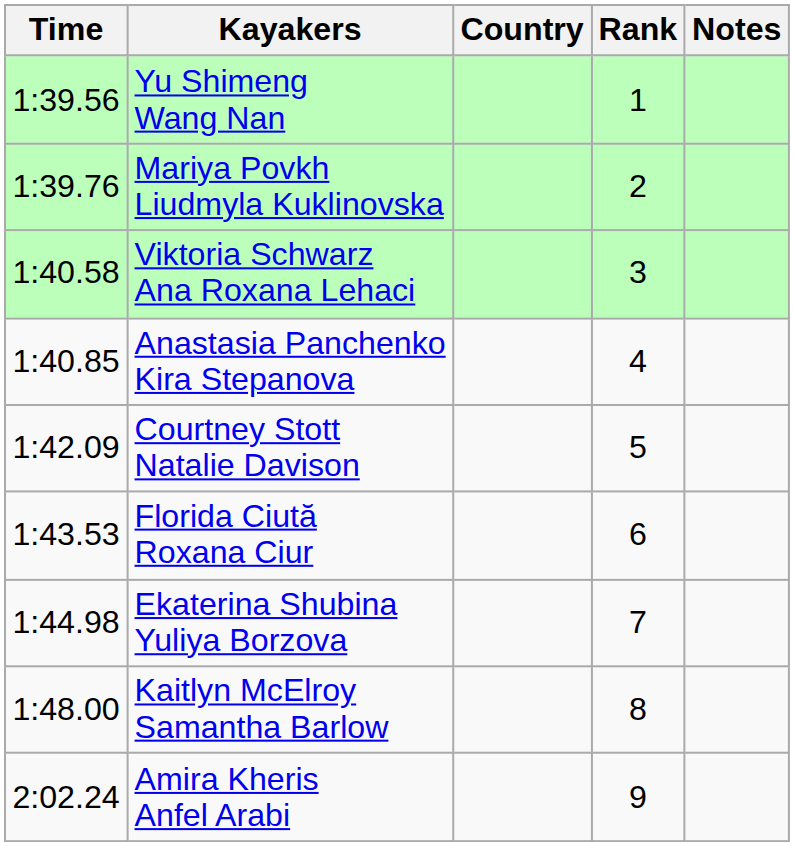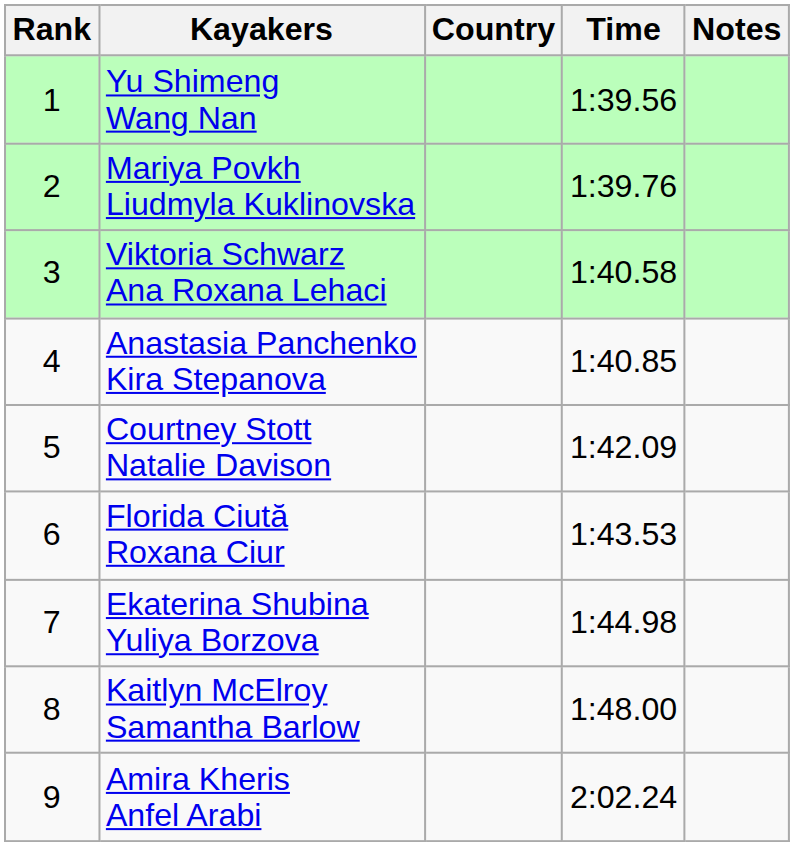 <table class="wikitable" style="text-align:center">
 <tr>
-<th>Time</th>
+<th>Rank</th>
 <th>Kayakers</th>
 <th>Country</th>
-<th>Rank</th>
+<th>Time</th>
 <th>Notes</th>
 </tr>
 <tr bgcolor=bbffbb>
-<td>1:39.56</td>
+<td>1</td>
 <td align="left"><a href='#'>Yu Shimeng</a><br><a href='#'>Wang Nan</a></td>
 <td align="left"></td>
-<td>1</td>
+<td>1:39.56</td>
 <td></td>
 </tr>
 <tr bgcolor=bbffbb>
-<td>1:39.76</td>
+<td>2</td>
 <td align="left"><a href='#'>Mariya Povkh</a><br><a href='#'>Liudmyla Kuklinovska</a></td>
 <td align="left"></td>
-<td>2</td>
+<td>1:39.76</td>
 <td></td>
 </tr>
 <tr bgcolor=bbffbb>
-<td>1:40.58</td>
+<td>3</td>
 <td align="left"><a href='#'>Viktoria Schwarz</a><br><a href='#'>Ana Roxana Lehaci</a></td>
 <td align="left"></td>
-<td>3</td>
+<td>1:40.58</td>
 <td></td>
 </tr>
 <tr>
-<td>1:40.85</td>
+<td>4</td>
 <td align="left"><a href='#'>Anastasia Panchenko</a><br><a href='#'>Kira Stepanova</a></td>
 <td align="left"></td>
-<td>4</td>
+<td>1:40.85</td>
 <td></td>
 </tr>
 <tr>
-<td>1:42.09</td>
+<td>5</td>
 <td align="left"><a href='#'>Courtney Stott</a><br><a href='#'>Natalie Davison</a></td>
 <td align="left"></td>
-<td>5</td>
+<td>1:42.09</td>
 <td></td>
 </tr>
 <tr>
-<td>1:43.53</td>
+<td>6</td>
 <td align="left"><a href='#'>Florida Ciută</a><br><a href='#'>Roxana Ciur</a></td>
 <td align="left"></td>
-<td>6</td>
+<td>1:43.53</td>
 <td></td>
 </tr>
 <tr>
-<td>1:44.98</td>
+<td>7</td>
 <td align="left"><a href='#'>Ekaterina Shubina</a><br><a href='#'>Yuliya Borzova</a></td>
 <td align="left"></td>
-<td>7</td>
+<td>1:44.98</td>
 <td></td>
 </tr>
 <tr>
-<td>1:48.00</td>
+<td>8</td>
 <td align="left"><a href='#'>Kaitlyn McElroy</a><br><a href='#'>Samantha Barlow</a></td>
 <td align="left"></td>
-<td>8</td>
+<td>1:48.00</td>
 <td></td>
 </tr>
 <tr>
-<td>2:02.24</td>
+<td>9</td>
 <td align="left"><a href='#'>Amira Kheris</a><br><a href='#'>Anfel Arabi</a></td>
 <td align="left"></td>
-<td>9</td>
+<td>2:02.24</td>
 <td></td>
 </tr>
 </table>
